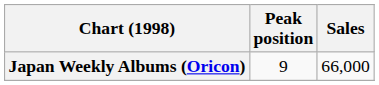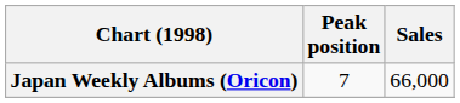 <table class="wikitable sortable plainrowheaders" style="text-align:center;">
 <tr>
 <th scope="col">Chart (1998)</th>
 <th scope="col">Peak<br>position</th>
 <th scope="col">Sales</th>
 </tr>
 <tr>
 <th scope="row">Japan Weekly Albums (<a href='#'>Oricon</a>)</th>
-<td style="text-align:center;">9</td>
+<td style="text-align:center;">7</td>
 <td style="text-align:left;">66,000</td>
 </tr>
 <tr>
 </tr>
 </table>
